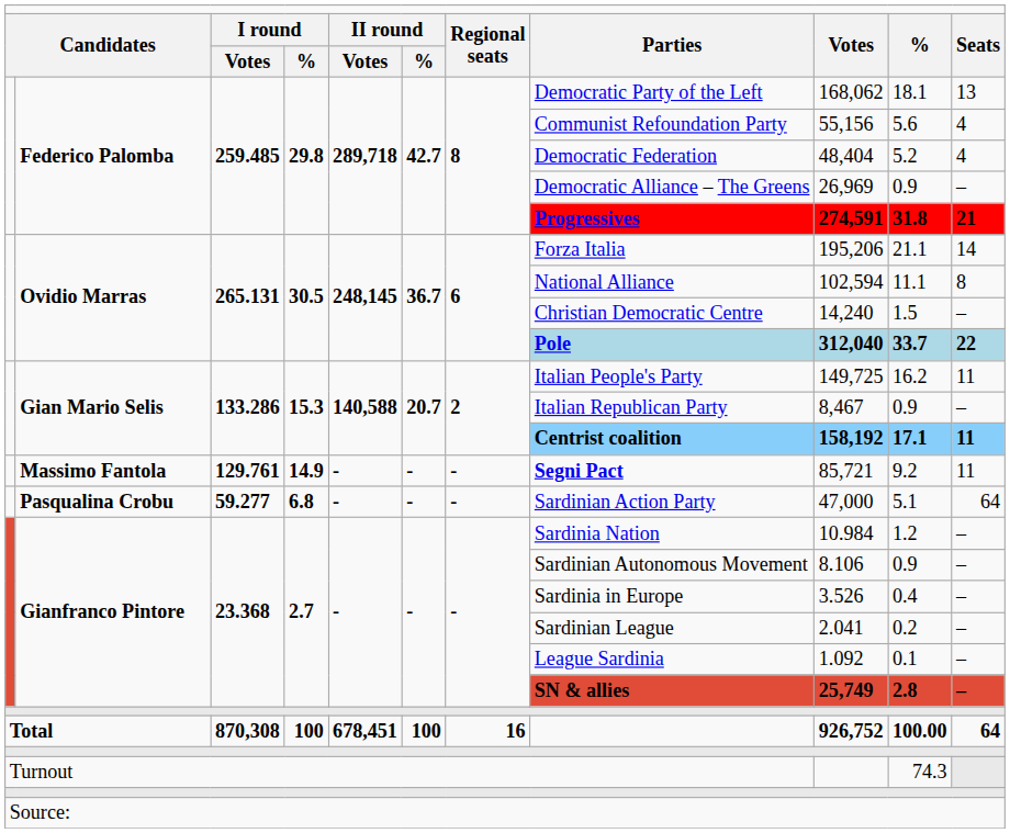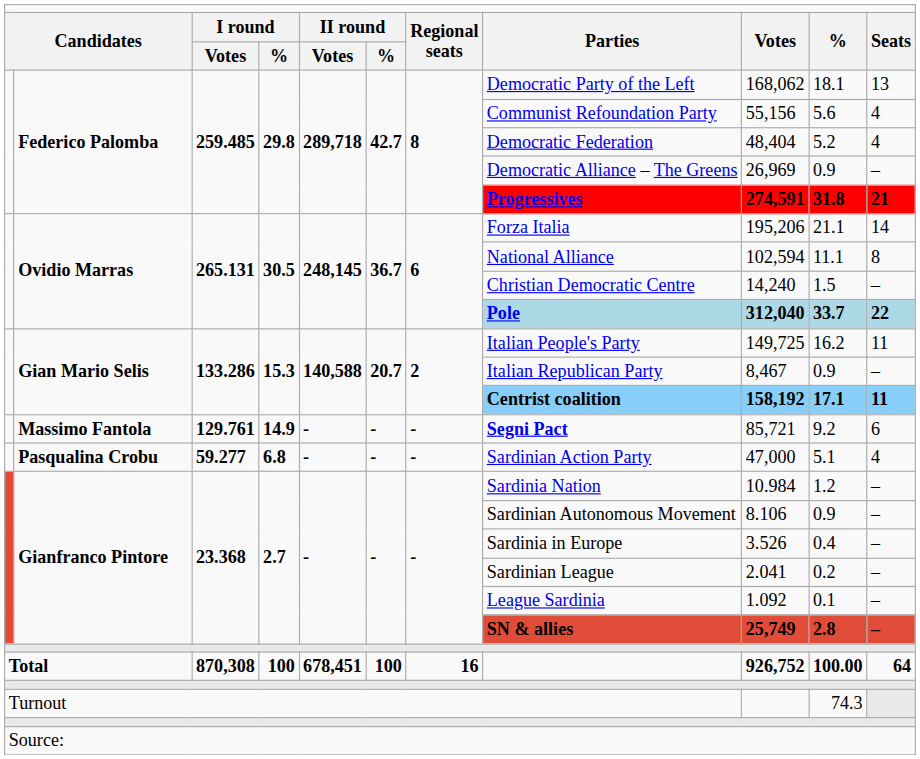 <table class="wikitable" style="text-align:right;">
 <tr>
 <td colspan="11"></td>
 </tr>
 <tr>
 <th rowspan=2 colspan="2">Candidates</th>
 <th colspan=2>I round</th>
 <th colspan=2>II round</th>
 <th rowspan=2>Regional <br>seats</th>
 <th rowspan=2>Parties</th>
 <th rowspan=2>Votes</th>
 <th rowspan=2>%</th>
 <th rowspan=2>Seats</th>
 </tr>
 <tr>
 <th>Votes</th>
 <th>%</th>
 <th>Votes</th>
 <th>%</th>
 </tr>
 <tr>
 <td rowspan=5 width=1px bgcolor=></td>
 <td width=150px rowspan=5 align=left><strong>Federico Palomba</strong></td>
 <td rowspan=5 align=left><strong>259.485</strong></td>
 <td rowspan=5 align=left><strong>29.8</strong></td>
 <td rowspan=5 align=left><strong>289,718</strong></td>
 <td rowspan=5 align=left><strong>42.7</strong></td>
 <td rowspan=5 align=left><strong>8</strong></td>
 <td style="text-align:left;"><a href='#'>Democratic Party of the Left</a></td>
 <td align=left>168,062</td>
 <td align=left>18.1</td>
 <td align=left>13</td>
 </tr>
 <tr>
 <td style="text-align:left;"><a href='#'>Communist Refoundation Party</a></td>
 <td align=left>55,156</td>
 <td align=left>5.6</td>
 <td align=left>4</td>
 </tr>
 <tr>
 <td style="text-align:left;"><a href='#'>Democratic Federation</a></td>
 <td align=left>48,404</td>
 <td align=left>5.2</td>
 <td align=left>4</td>
 </tr>
 <tr>
 <td style="text-align:left;"><a href='#'>Democratic Alliance</a> – <a href='#'>The Greens</a></td>
 <td align=left>26,969</td>
 <td align=left>0.9</td>
 <td align=left>–</td>
 </tr>
 <tr style="background-color:red">
 <td style="text-align:left;"><strong><a href='#'>Progressives</a></strong></td>
 <td align=left><strong>274,591</strong></td>
 <td align=left><strong>31.8</strong></td>
 <td align=left><strong>21</strong></td>
 </tr>
 <tr>
 <td rowspan=4 width=1px bgcolor=></td>
 <td width=150px rowspan=4 align=left><strong>Ovidio Marras</strong></td>
 <td rowspan=4 align=left><strong>265.131</strong></td>
 <td rowspan=4 align=left><strong>30.5</strong></td>
 <td rowspan=4 align=left><strong>248,145</strong></td>
 <td rowspan=4 align=left><strong>36.7</strong></td>
 <td rowspan=4 align=left><strong>6</strong></td>
 <td style="text-align:left;"><a href='#'>Forza Italia</a></td>
 <td align=left>195,206</td>
 <td align=left>21.1</td>
 <td align=left>14</td>
 </tr>
 <tr>
 <td style="text-align:left;"><a href='#'>National Alliance</a></td>
 <td align=left>102,594</td>
 <td align=left>11.1</td>
 <td align=left>8</td>
 </tr>
 <tr>
 <td style="text-align:left;"><a href='#'>Christian Democratic Centre</a></td>
 <td align=left>14,240</td>
 <td align=left>1.5</td>
 <td align=left>–</td>
 </tr>
 <tr style="background-color:lightblue">
 <td style="text-align:left;"><strong><a href='#'>Pole</a></strong></td>
 <td align=left><strong>312,040</strong></td>
 <td align=left><strong>33.7</strong></td>
 <td align=left><strong>22</strong></td>
 </tr>
 <tr>
 <td rowspan=3 width=1px bgcolor=></td>
 <td width=150px rowspan=3 align=left><strong>Gian Mario Selis</strong></td>
 <td rowspan=3 align=left><strong>133.286</strong></td>
 <td rowspan=3 align=left><strong>15.3</strong></td>
 <td rowspan=3 align=left><strong>140,588</strong></td>
 <td rowspan=3 align=left><strong>20.7</strong></td>
 <td rowspan=3 align=left><strong>2</strong></td>
 <td style="text-align:left;"><a href='#'>Italian People's Party</a></td>
 <td align=left>149,725</td>
 <td align=left>16.2</td>
 <td align=left>11</td>
 </tr>
 <tr>
 <td style="text-align:left;"><a href='#'>Italian Republican Party</a></td>
 <td align=left>8,467</td>
 <td align=left>0.9</td>
 <td align=left>–</td>
 </tr>
 <tr style="background-color:lightskyblue">
 <td style="text-align:left;"><strong>Centrist coalition</strong></td>
 <td align=left><strong>158,192</strong></td>
 <td align=left><strong>17.1</strong></td>
 <td align=left><strong>11</strong></td>
 </tr>
 <tr>
 <td width=1px bgcolor=></td>
 <td align=left><strong>Massimo Fantola</strong></td>
 <td align=left><strong>129.761</strong></td>
 <td align=left><strong>14.9</strong></td>
 <td align=left><strong>-</strong></td>
 <td align=left><strong>-</strong></td>
 <td align=left><strong>-</strong></td>
 <td style="text-align:left;"><strong><a href='#'>Segni Pact</a></strong></td>
 <td align=left>85,721</td>
 <td align=left>9.2</td>
-<td align=left>11</td>
+<td align=left>6</td>
 </tr>
 <tr>
 <td width=1px bgcolor=></td>
 <td align=left><strong>Pasqualina Crobu</strong></td>
 <td align=left><strong>59.277</strong></td>
 <td align=left><strong>6.8</strong></td>
 <td align=left><strong>-</strong></td>
 <td align=left><strong>-</strong></td>
 <td align=left><strong>-</strong></td>
 <td style="text-align:left;"><a href='#'>Sardinian Action Party</a></td>
 <td align=left>47,000</td>
 <td align=left>5.1</td>
-<td>64</td>
+<td align=left>4</td>
 </tr>
 <tr>
 <td rowspan=6 width=1px bgcolor=#E04C38></td>
 <td width=150px rowspan=6 align=left><strong>Gianfranco Pintore</strong></td>
 <td rowspan=6 align=left><strong>23.368</strong></td>
 <td rowspan=6 align=left><strong>2.7</strong></td>
 <td rowspan=6 align=left><strong>-</strong></td>
 <td rowspan=6 align=left><strong>-</strong></td>
 <td rowspan=6 align=left><strong>-</strong></td>
 <td style="text-align:left;"><a href='#'>Sardinia Nation</a></td>
 <td align=left>10.984</td>
 <td align=left>1.2</td>
 <td align=left>–</td>
 </tr>
 <tr>
 <td style="text-align:left;">Sardinian Autonomous Movement</td>
 <td align=left>8.106</td>
 <td align=left>0.9</td>
 <td align=left>–</td>
 </tr>
 <tr>
 <td style="text-align:left;">Sardinia in Europe</td>
 <td align=left>3.526</td>
 <td align=left>0.4</td>
 <td align=left>–</td>
 </tr>
 <tr>
 <td style="text-align:left;">Sardinian League</td>
 <td align=left>2.041</td>
 <td align=left>0.2</td>
 <td align=left>–</td>
 </tr>
 <tr>
 <td style="text-align:left;"><a href='#'>League Sardinia</a></td>
 <td align=left>1.092</td>
 <td align=left>0.1</td>
 <td align=left>–</td>
 </tr>
 <tr style="background-color:#E04C38">
 <td style="text-align:left;"><strong>SN & allies</strong></td>
 <td align=left><strong>25,749</strong></td>
 <td align=left><strong>2.8</strong></td>
 <td align=left><strong>–</strong></td>
 </tr>
 <tr>
 <td colspan="11" style="background-color:#E9E9E9"></td>
 </tr>
 <tr style="font-weight:bold;">
 <td style="text-align:left;" colspan="2">Total</td>
 <td>870,308</td>
 <td>100</td>
 <td>678,451</td>
 <td>100</td>
 <td>16</td>
 <td></td>
 <td>926,752</td>
 <td>100.00</td>
 <td>64</td>
 </tr>
 <tr>
 <td colspan="11" style="background-color:#E9E9E9"></td>
 </tr>
 <tr>
 <td style="text-align:left;" colspan="8">Turnout</td>
 <td></td>
 <td>74.3</td>
 <td style="background-color:#E9E9E9;"></td>
 </tr>
 <tr>
 <td colspan="11" style="background-color:#E9E9E9"></td>
 </tr>
 <tr>
 <td style="text-align:left;" colspan="11">Source: </td>
 </tr>
 </table>
